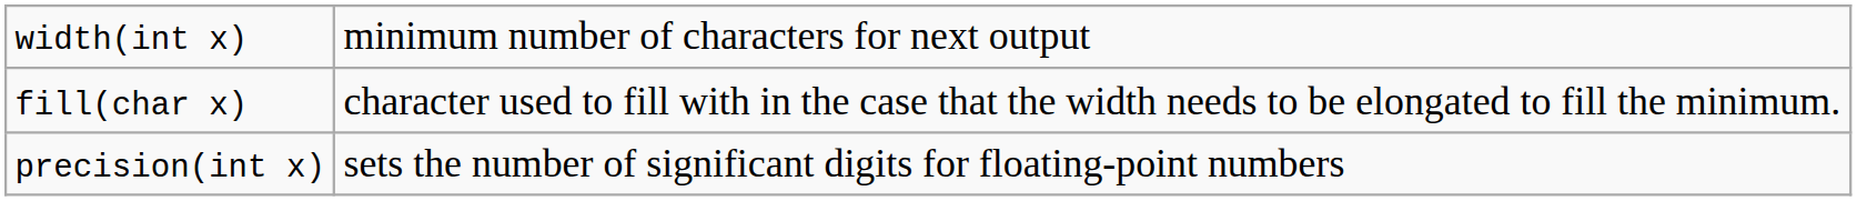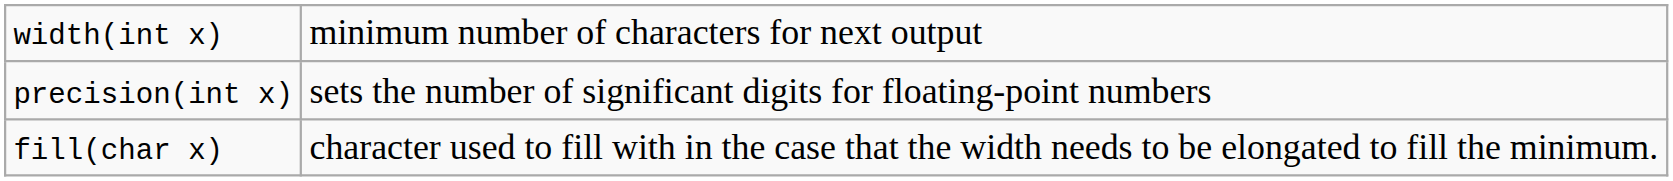 <table class = wikitable>
 <tr>
 <td><code>width(int x)</code></td>
 <td>minimum number of characters for next output</td>
 </tr>
 <tr>
+<td><code>precision(int x)</code></td>
+<td>sets the number of significant digits for floating-point numbers</td>
+</tr>
+<tr>
 <td><code>fill(char x)</code></td>
 <td>character used to fill with in the case that the width needs to be elongated to fill the minimum.</td>
 </tr>
-<tr>
-<td><code>precision(int x)</code></td>
-<td>sets the number of significant digits for floating-point numbers</td>
-</tr>
 </table>
